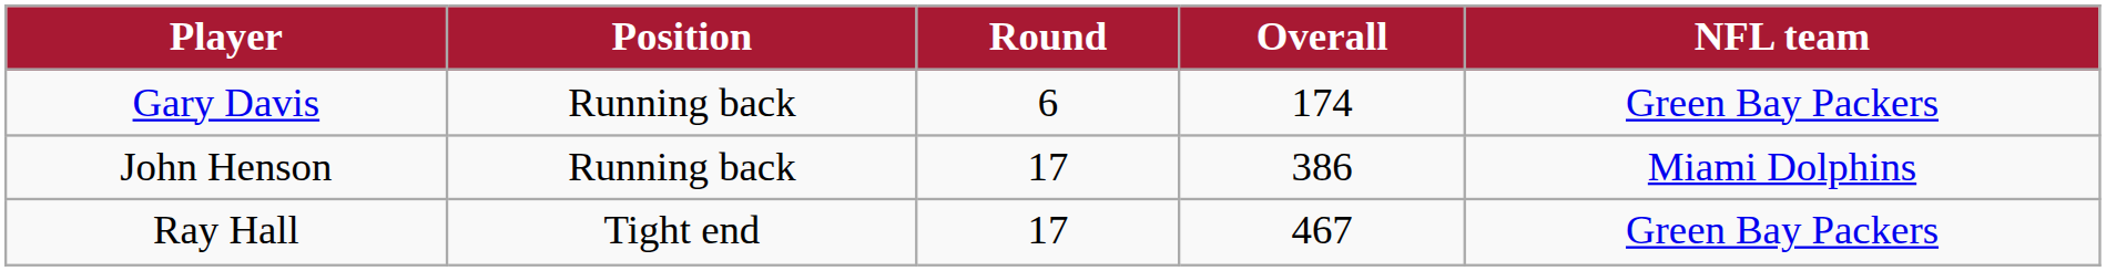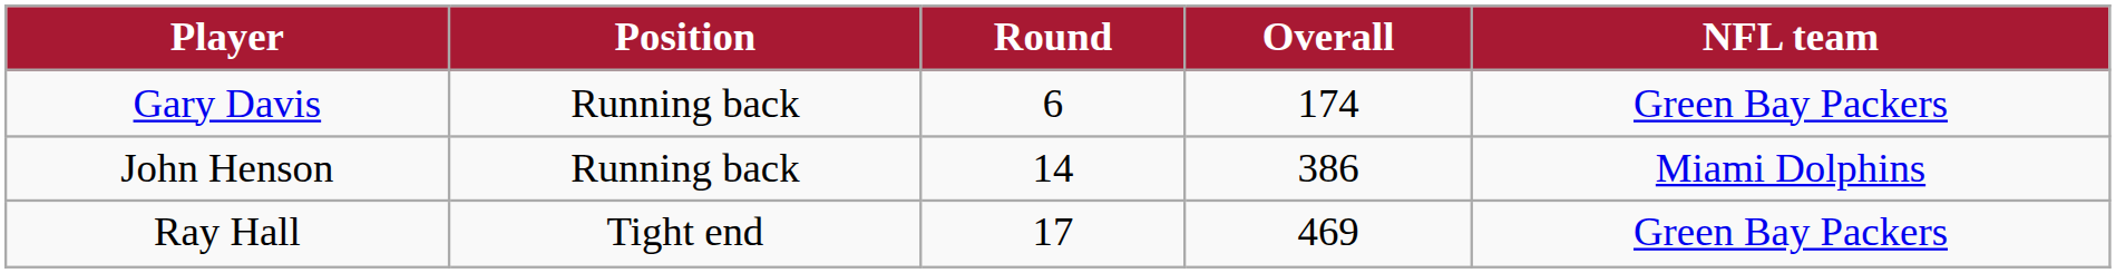 <table class="wikitable" width="65%">
 <tr align="center" style="background:#A81933;color:#FFFFFF;">
 <td><strong>Player</strong></td>
 <td><strong>Position</strong></td>
 <td><strong>Round</strong></td>
 <td><strong>Overall</strong></td>
 <td><strong>NFL team</strong></td>
 </tr>
 <tr align="center" bgcolor="">
 <td><a href='#'>Gary Davis</a></td>
 <td>Running back</td>
 <td>6</td>
 <td>174</td>
 <td><a href='#'>Green Bay Packers</a></td>
 </tr>
 <tr align="center" bgcolor="">
 <td>John Henson</td>
 <td>Running back</td>
-<td>17</td>
+<td>14</td>
 <td>386</td>
 <td><a href='#'>Miami Dolphins</a></td>
 </tr>
 <tr align="center" bgcolor="">
 <td>Ray Hall</td>
 <td>Tight end</td>
 <td>17</td>
-<td>467</td>
+<td>469</td>
 <td><a href='#'>Green Bay Packers</a></td>
 </tr>
 </table>
